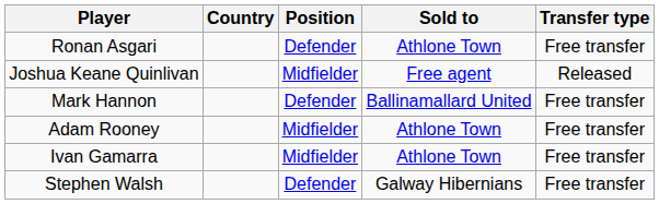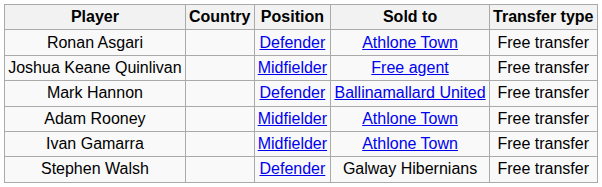 <table class="wikitable" style="text-align:center">
 <tr>
 <th>Player</th>
 <th>Country</th>
 <th>Position</th>
 <th>Sold to</th>
 <th>Transfer type</th>
 </tr>
 <tr>
 <td>Ronan Asgari</td>
 <td></td>
 <td><a href='#'>Defender</a></td>
 <td> <a href='#'>Athlone Town</a></td>
 <td>Free transfer</td>
 </tr>
 <tr>
 <td>Joshua Keane Quinlivan</td>
 <td></td>
 <td><a href='#'>Midfielder</a></td>
 <td><a href='#'>Free agent</a></td>
-<td>Released</td>
+<td>Free transfer</td>
 </tr>
 <tr>
 <td>Mark Hannon</td>
 <td></td>
 <td><a href='#'>Defender</a></td>
 <td> <a href='#'>Ballinamallard United</a></td>
 <td>Free transfer</td>
 </tr>
 <tr>
 <td>Adam Rooney</td>
 <td></td>
 <td><a href='#'>Midfielder</a></td>
 <td> <a href='#'>Athlone Town</a></td>
 <td>Free transfer</td>
 </tr>
 <tr>
 <td>Ivan Gamarra</td>
 <td></td>
 <td><a href='#'>Midfielder</a></td>
 <td> <a href='#'>Athlone Town</a></td>
 <td>Free transfer</td>
 </tr>
 <tr>
 <td>Stephen Walsh</td>
 <td></td>
 <td><a href='#'>Defender</a></td>
 <td> Galway Hibernians</td>
 <td>Free transfer</td>
 </tr>
 </table>
